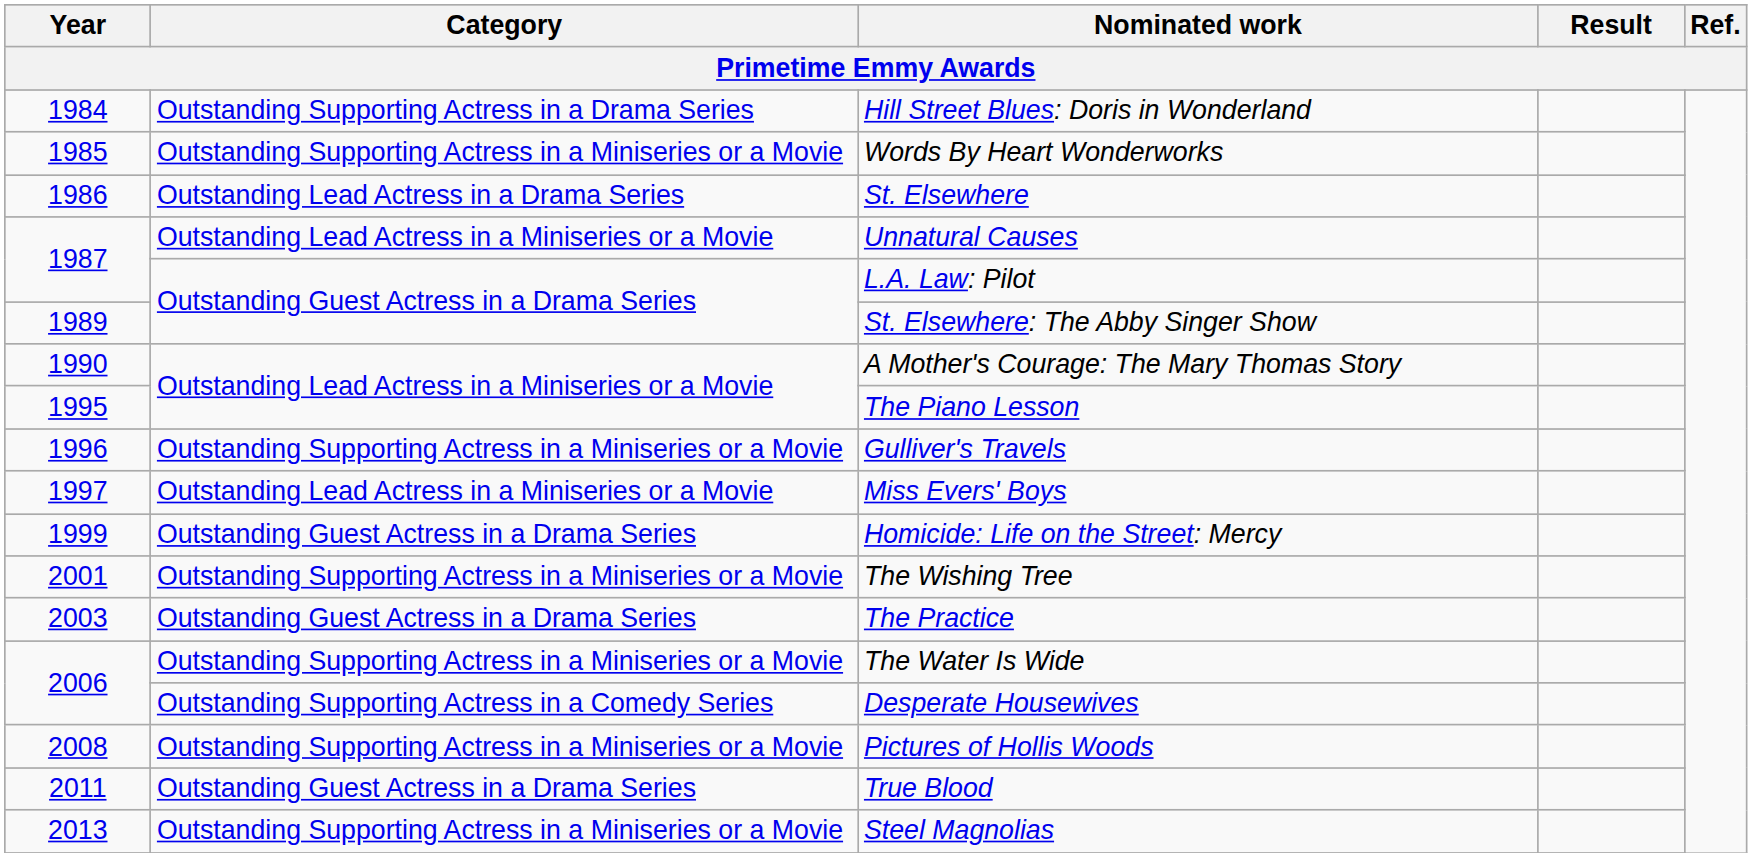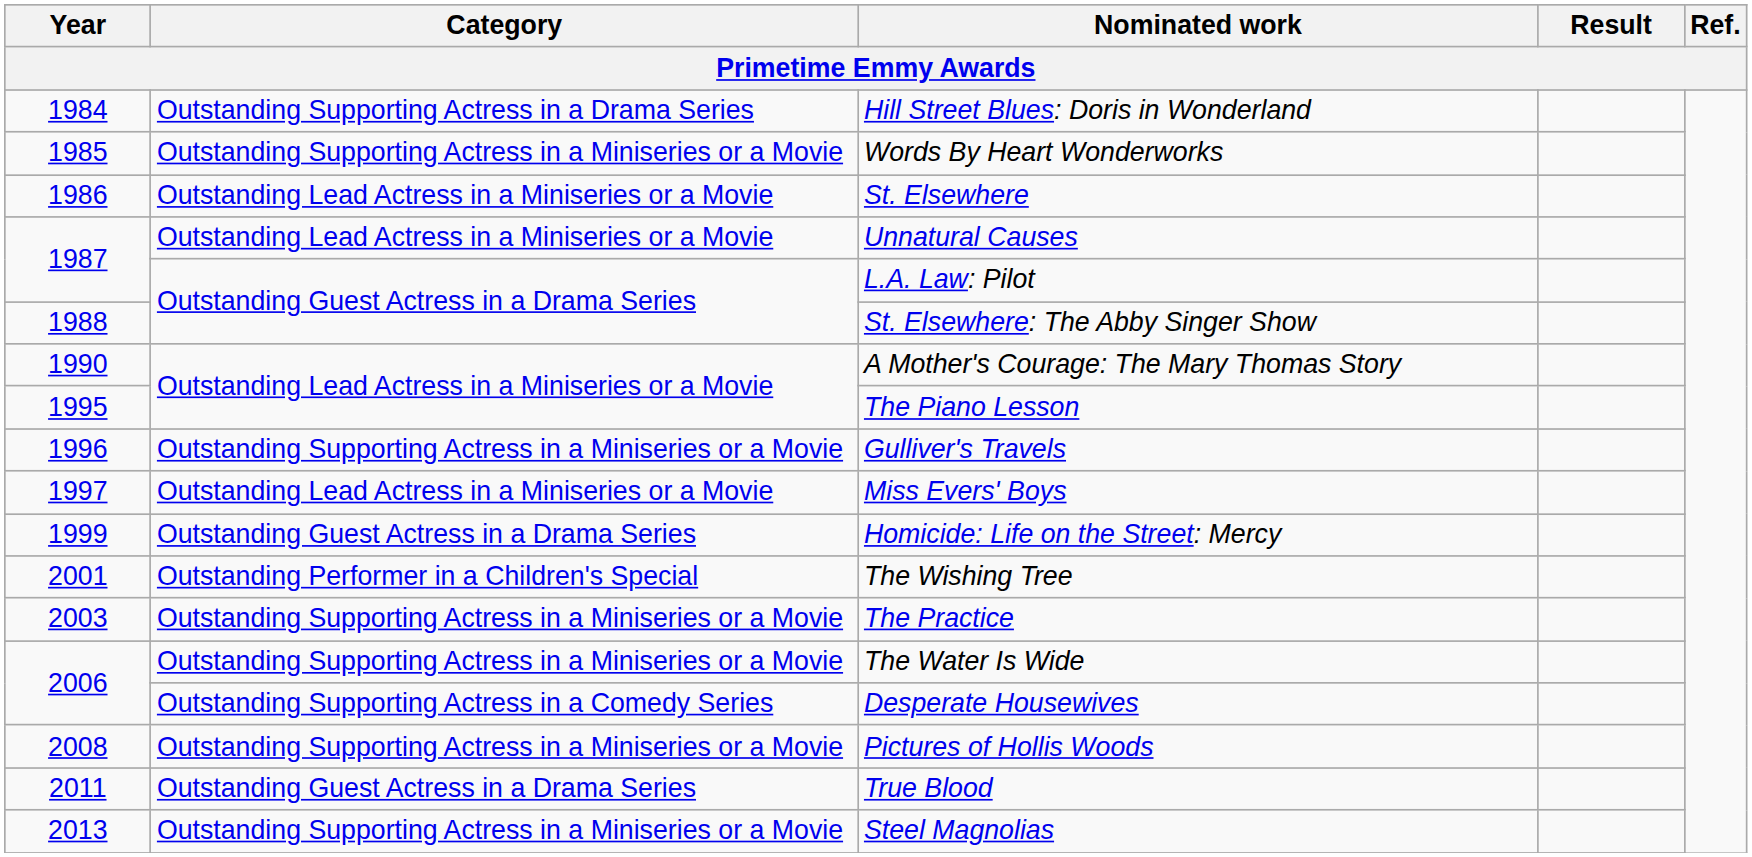 <table class=wikitable>
 <tr>
 <th scope="col" style="width:5em;">Year</th>
 <th scope="col" style="width:26em;">Category</th>
 <th scope="col" style="width:25em;">Nominated work</th>
 <th scope="col" style="width:5em;">Result</th>
 <th>Ref.</th>
 </tr>
 <tr>
 <th colspan=5><a href='#'>Primetime Emmy Awards</a></th>
 </tr>
 <tr>
 <td style="text-align:center;"><a href='#'>1984</a></td>
 <td><a href='#'>Outstanding Supporting Actress in a Drama Series</a></td>
 <td><em><a href='#'>Hill Street Blues</a>: Doris in Wonderland</em></td>
 <td></td>
 </tr>
 <tr>
 <td style="text-align:center;"><a href='#'>1985</a></td>
 <td><a href='#'>Outstanding Supporting Actress in a Miniseries or a Movie</a></td>
 <td><em>Words By Heart Wonderworks</em></td>
 <td></td>
 </tr>
 <tr>
 <td style="text-align:center;"><a href='#'>1986</a></td>
-<td><a href='#'>Outstanding Lead Actress in a Drama Series</a></td>
+<td><a href='#'>Outstanding Lead Actress in a Miniseries or a Movie</a></td>
 <td><em><a href='#'>St. Elsewhere</a></em></td>
 <td></td>
 </tr>
 <tr>
 <td rowspan="2", style="text-align:center;"><a href='#'>1987</a></td>
 <td><a href='#'>Outstanding Lead Actress in a Miniseries or a Movie</a></td>
 <td><em><a href='#'>Unnatural Causes</a></em></td>
 <td></td>
 </tr>
 <tr>
 <td rowspan="2"><a href='#'>Outstanding Guest Actress in a Drama Series</a></td>
 <td><em><a href='#'>L.A. Law</a>: Pilot</em></td>
 <td></td>
 </tr>
 <tr>
-<td style="text-align:center;"><a href='#'>1989</a></td>
+<td style="text-align:center;"><a href='#'>1988</a></td>
 <td><em><a href='#'>St. Elsewhere</a>: The Abby Singer Show</em></td>
 <td></td>
 </tr>
 <tr>
 <td style="text-align:center;"><a href='#'>1990</a></td>
 <td rowspan="2"><a href='#'>Outstanding Lead Actress in a Miniseries or a Movie</a></td>
 <td><em>A Mother's Courage: The Mary Thomas Story</em></td>
 <td></td>
 </tr>
 <tr>
 <td style="text-align:center;"><a href='#'>1995</a></td>
 <td><em><a href='#'>The Piano Lesson</a></em></td>
 <td></td>
 </tr>
 <tr>
 <td style="text-align:center;"><a href='#'>1996</a></td>
 <td><a href='#'>Outstanding Supporting Actress in a Miniseries or a Movie</a></td>
 <td><em><a href='#'>Gulliver's Travels</a></em></td>
 <td></td>
 </tr>
 <tr>
 <td style="text-align:center;"><a href='#'>1997</a></td>
 <td><a href='#'>Outstanding Lead Actress in a Miniseries or a Movie</a></td>
 <td><em><a href='#'>Miss Evers' Boys</a></em></td>
 <td></td>
 </tr>
 <tr>
 <td style="text-align:center;"><a href='#'>1999</a></td>
 <td><a href='#'>Outstanding Guest Actress in a Drama Series</a></td>
 <td><em><a href='#'>Homicide: Life on the Street</a>: Mercy</em></td>
 <td></td>
 </tr>
 <tr>
 <td style="text-align:center;"><a href='#'>2001</a></td>
-<td><a href='#'>Outstanding Supporting Actress in a Miniseries or a Movie</a></td>
+<td><a href='#'>Outstanding Performer in a Children's Special</a></td>
 <td><em>The Wishing Tree</em></td>
 <td></td>
 </tr>
 <tr>
 <td style="text-align:center;"><a href='#'>2003</a></td>
-<td><a href='#'>Outstanding Guest Actress in a Drama Series</a></td>
+<td><a href='#'>Outstanding Supporting Actress in a Miniseries or a Movie</a></td>
 <td><em><a href='#'>The Practice</a></em></td>
 <td></td>
 </tr>
 <tr>
 <td style="text-align:center;", rowspan=2><a href='#'>2006</a></td>
 <td><a href='#'>Outstanding Supporting Actress in a Miniseries or a Movie</a></td>
 <td><em>The Water Is Wide</em></td>
 <td></td>
 </tr>
 <tr>
 <td><a href='#'>Outstanding Supporting Actress in a Comedy Series</a></td>
 <td><em><a href='#'>Desperate Housewives</a></em></td>
 <td></td>
 </tr>
 <tr>
 <td style="text-align:center;"><a href='#'>2008</a></td>
 <td><a href='#'>Outstanding Supporting Actress in a Miniseries or a Movie</a></td>
 <td><em><a href='#'>Pictures of Hollis Woods</a></em></td>
 <td></td>
 </tr>
 <tr>
 <td style="text-align:center;"><a href='#'>2011</a></td>
 <td><a href='#'>Outstanding Guest Actress in a Drama Series</a></td>
 <td><em><a href='#'>True Blood</a></em></td>
 <td></td>
 </tr>
 <tr>
 <td style="text-align:center;"><a href='#'>2013</a></td>
 <td><a href='#'>Outstanding Supporting Actress in a Miniseries or a Movie</a></td>
 <td><em><a href='#'>Steel Magnolias</a></em></td>
 <td></td>
 </tr>
 <tr>
 </tr>
 </table>
